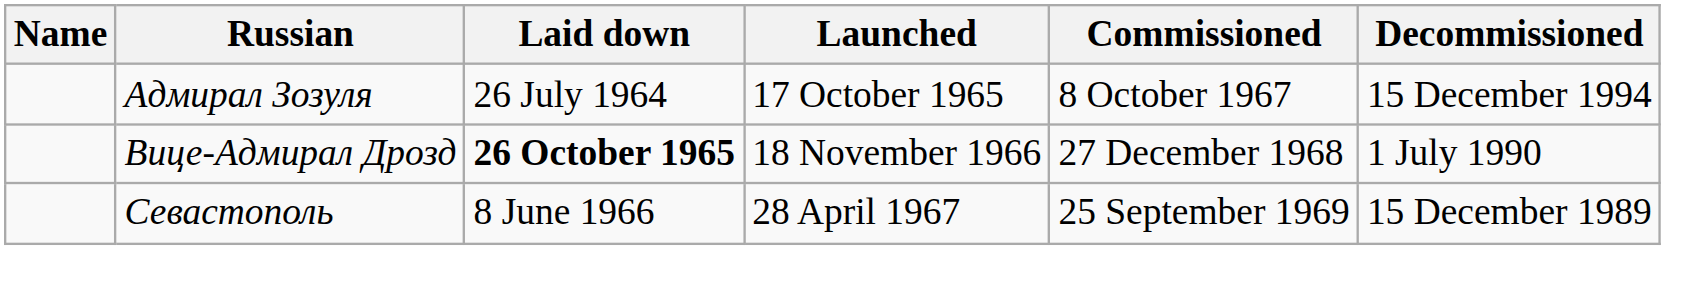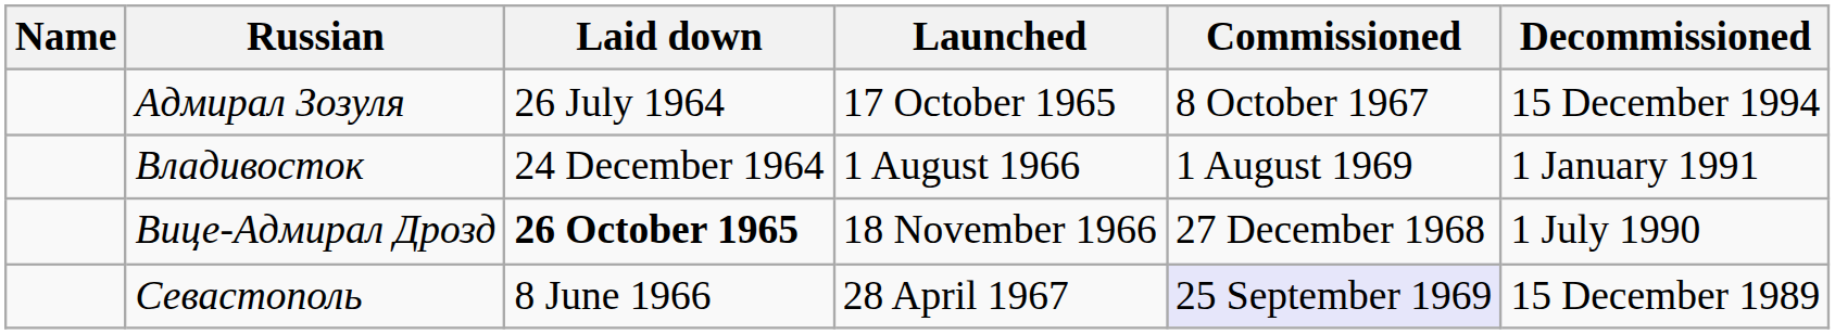 <table class="wikitable">
 <tr>
 <th>Name</th>
 <th>Russian</th>
 <th>Laid down</th>
 <th>Launched</th>
 <th>Commissioned</th>
 <th>Decommissioned</th>
 </tr>
 <tr>
 <td></td>
 <td><em>Адмирал Зозуля</em></td>
 <td>26 July 1964</td>
 <td>17 October 1965</td>
 <td>8 October 1967</td>
 <td>15 December 1994</td>
 </tr>
 <tr>
 <td></td>
+<td><em>Владивосток</em></td>
+<td>24 December 1964</td>
+<td>1 August 1966</td>
+<td>1 August 1969</td>
+<td>1 January 1991</td>
+</tr>
+<tr>
+<td></td>
 <td><em>Вице-Адмирал Дрозд</em></td>
 <td><strong>26 October 1965</strong></td>
 <td>18 November 1966</td>
 <td>27 December 1968</td>
 <td>1 July 1990</td>
 </tr>
 <tr>
 <td></td>
 <td><em>Севастополь</em></td>
 <td>8 June 1966</td>
 <td>28 April 1967</td>
-<td>25 September 1969</td>
+<td style="background: lavender;">25 September 1969</td>
 <td>15 December 1989</td>
 </tr>
 </table>
